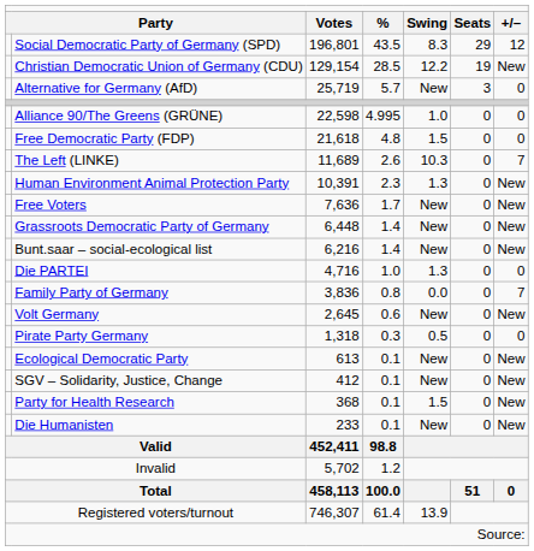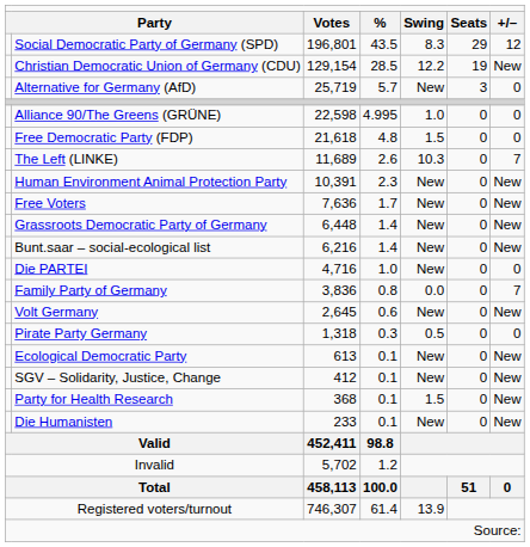 <table class=wikitable style="text-align:right">
 <tr>
 <td align=center colspan=7></td>
 </tr>
 <tr>
 <th colspan=2>Party</th>
 <th>Votes</th>
 <th>%</th>
 <th>Swing</th>
 <th>Seats</th>
 <th>+/–</th>
 </tr>
 <tr>
 <td bgcolor=></td>
 <td align=left><a href='#'>Social Democratic Party of Germany</a> (SPD)</td>
 <td>196,801</td>
 <td>43.5</td>
 <td> 8.3</td>
 <td>29</td>
 <td> 12</td>
 </tr>
 <tr>
 <td bgcolor=></td>
 <td align=left><a href='#'>Christian Democratic Union of Germany</a> (CDU)</td>
 <td>129,154</td>
 <td>28.5</td>
 <td> 12.2</td>
 <td>19</td>
 <td>New</td>
 </tr>
 <tr>
 <td bgcolor=></td>
 <td align=left><a href='#'>Alternative for Germany</a> (AfD)</td>
 <td>25,719</td>
 <td>5.7</td>
 <td>New</td>
 <td>3</td>
 <td> 0</td>
 </tr>
 <tr>
 <td bgcolor=lightgrey colspan=7></td>
 </tr>
 <tr>
 <td bgcolor=></td>
 <td align=left><a href='#'>Alliance 90/The Greens</a> (GRÜNE)</td>
 <td>22,598</td>
 <td>4.995</td>
 <td> 1.0</td>
 <td>0</td>
 <td> 0</td>
 </tr>
 <tr>
 <td bgcolor=></td>
 <td align=left><a href='#'>Free Democratic Party</a> (FDP)</td>
 <td>21,618</td>
 <td>4.8</td>
 <td> 1.5</td>
 <td>0</td>
 <td> 0</td>
 </tr>
 <tr>
 <td bgcolor=></td>
 <td align=left><a href='#'>The Left</a> (LINKE)</td>
 <td>11,689</td>
 <td>2.6</td>
 <td> 10.3</td>
 <td>0</td>
 <td> 7</td>
 </tr>
 <tr>
 <td bgcolor=></td>
 <td align=left><a href='#'>Human Environment Animal Protection Party</a></td>
 <td>10,391</td>
 <td>2.3</td>
-<td> 1.3</td>
+<td>New</td>
 <td>0</td>
 <td>New</td>
 </tr>
 <tr>
 <td bgcolor=></td>
 <td align=left><a href='#'>Free Voters</a></td>
 <td>7,636</td>
 <td>1.7</td>
 <td>New</td>
 <td>0</td>
 <td>New</td>
 </tr>
 <tr>
 <td bgcolor=></td>
 <td align=left><a href='#'>Grassroots Democratic Party of Germany</a></td>
 <td>6,448</td>
 <td>1.4</td>
 <td>New</td>
 <td>0</td>
 <td>New</td>
 </tr>
 <tr>
 <td></td>
 <td align=left>Bunt.saar – social-ecological list</td>
 <td>6,216</td>
 <td>1.4</td>
 <td>New</td>
 <td>0</td>
 <td>New</td>
 </tr>
 <tr>
 <td bgcolor=></td>
 <td align=left><a href='#'>Die PARTEI</a></td>
 <td>4,716</td>
 <td>1.0</td>
-<td> 1.3</td>
+<td>New</td>
 <td>0</td>
 <td> 0</td>
 </tr>
 <tr>
 <td bgcolor=></td>
 <td align=left><a href='#'>Family Party of Germany</a></td>
 <td>3,836</td>
 <td>0.8</td>
 <td> 0.0</td>
 <td>0</td>
 <td> 7</td>
 </tr>
 <tr>
 <td bgcolor=></td>
 <td align=left><a href='#'>Volt Germany</a></td>
 <td>2,645</td>
 <td>0.6</td>
 <td>New</td>
 <td>0</td>
 <td>New</td>
 </tr>
 <tr>
 <td bgcolor=></td>
 <td align=left><a href='#'>Pirate Party Germany</a></td>
 <td>1,318</td>
 <td>0.3</td>
 <td> 0.5</td>
 <td>0</td>
 <td> 0</td>
 </tr>
 <tr>
 <td bgcolor=></td>
 <td align=left><a href='#'>Ecological Democratic Party</a></td>
 <td>613</td>
 <td>0.1</td>
 <td>New</td>
 <td>0</td>
 <td>New</td>
 </tr>
 <tr>
 <td></td>
 <td align=left>SGV – Solidarity, Justice, Change</td>
 <td>412</td>
 <td>0.1</td>
 <td>New</td>
 <td>0</td>
 <td>New</td>
 </tr>
 <tr>
 <td bgcolor=></td>
 <td align=left><a href='#'>Party for Health Research</a></td>
 <td>368</td>
 <td>0.1</td>
 <td> 1.5</td>
 <td>0</td>
 <td>New</td>
 </tr>
 <tr>
 <td bgcolor=></td>
 <td align=left><a href='#'>Die Humanisten</a></td>
 <td>233</td>
 <td>0.1</td>
 <td>New</td>
 <td>0</td>
 <td>New</td>
 </tr>
 <tr>
 <th colspan=2>Valid</th>
 <th>452,411</th>
 <th>98.8</th>
 <th colspan=3></th>
 </tr>
 <tr>
 <td align=center colspan=2>Invalid</td>
 <td>5,702</td>
 <td>1.2</td>
 <td colspan=3></td>
 </tr>
 <tr>
 <th colspan=2>Total</th>
 <th>458,113</th>
 <th>100.0</th>
 <th></th>
 <th>51</th>
 <th> 0</th>
 </tr>
 <tr>
 <td align=center colspan=2>Registered voters/turnout</td>
 <td>746,307</td>
 <td>61.4</td>
 <td> 13.9</td>
 <td colspan=2></td>
 </tr>
 <tr>
 <td colspan=7>Source: </td>
 </tr>
 </table>
